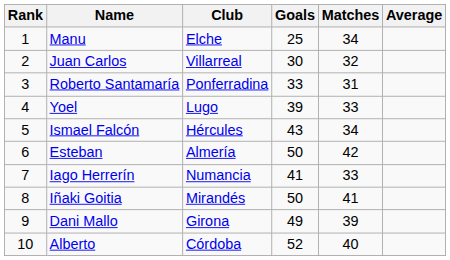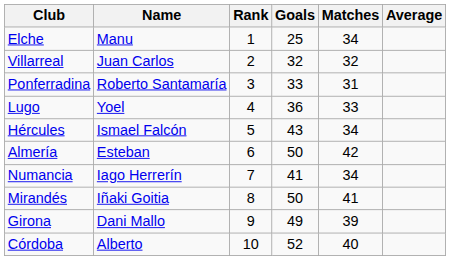 <table class="wikitable" style="text-align:center">
 <tr>
+<th>Club</th>
+<th>Name</th>
 <th>Rank</th>
-<th>Name</th>
-<th>Club</th>
 <th>Goals</th>
 <th>Matches</th>
 <th>Average</th>
 </tr>
 <tr>
+<td align="left"><a href='#'>Elche</a></td>
+<td align="left"> <a href='#'>Manu</a></td>
 <td>1</td>
-<td align="left"> <a href='#'>Manu</a></td>
-<td align="left"><a href='#'>Elche</a></td>
 <td>25</td>
 <td>34</td>
 <td></td>
 </tr>
 <tr>
+<td align="left"><a href='#'>Villarreal</a></td>
+<td align="left"> <a href='#'>Juan Carlos</a></td>
 <td>2</td>
-<td align="left"> <a href='#'>Juan Carlos</a></td>
-<td align="left"><a href='#'>Villarreal</a></td>
-<td>30</td>
+<td>32</td>
 <td>32</td>
 <td></td>
 </tr>
 <tr>
+<td align="left"><a href='#'>Ponferradina</a></td>
+<td align="left"> <a href='#'>Roberto Santamaría</a></td>
 <td>3</td>
-<td align="left"> <a href='#'>Roberto Santamaría</a></td>
-<td align="left"><a href='#'>Ponferradina</a></td>
 <td>33</td>
 <td>31</td>
 <td></td>
 </tr>
 <tr>
+<td align="left"><a href='#'>Lugo</a></td>
+<td align="left"> <a href='#'>Yoel</a></td>
 <td>4</td>
-<td align="left"> <a href='#'>Yoel</a></td>
-<td align="left"><a href='#'>Lugo</a></td>
-<td>39</td>
+<td>36</td>
 <td>33</td>
 <td></td>
 </tr>
 <tr>
+<td align="left"><a href='#'>Hércules</a></td>
+<td align="left"> <a href='#'>Ismael Falcón</a></td>
 <td>5</td>
-<td align="left"> <a href='#'>Ismael Falcón</a></td>
-<td align="left"><a href='#'>Hércules</a></td>
 <td>43</td>
 <td>34</td>
 <td></td>
 </tr>
 <tr>
+<td align="left"><a href='#'>Almería</a></td>
+<td align="left"> <a href='#'>Esteban</a></td>
 <td>6</td>
-<td align="left"> <a href='#'>Esteban</a></td>
-<td align="left"><a href='#'>Almería</a></td>
 <td>50</td>
 <td>42</td>
 <td></td>
 </tr>
 <tr>
+<td align="left"><a href='#'>Numancia</a></td>
+<td align="left"> <a href='#'>Iago Herrerín</a></td>
 <td>7</td>
-<td align="left"> <a href='#'>Iago Herrerín</a></td>
-<td align="left"><a href='#'>Numancia</a></td>
 <td>41</td>
-<td>33</td>
+<td>34</td>
 <td></td>
 </tr>
 <tr>
+<td align="left"><a href='#'>Mirandés</a></td>
+<td align="left"> <a href='#'>Iñaki Goitia</a></td>
 <td>8</td>
-<td align="left"> <a href='#'>Iñaki Goitia</a></td>
-<td align="left"><a href='#'>Mirandés</a></td>
 <td>50</td>
 <td>41</td>
 <td></td>
 </tr>
 <tr>
+<td align="left"><a href='#'>Girona</a></td>
+<td align="left"> <a href='#'>Dani Mallo</a></td>
 <td>9</td>
-<td align="left"> <a href='#'>Dani Mallo</a></td>
-<td align="left"><a href='#'>Girona</a></td>
 <td>49</td>
 <td>39</td>
 <td></td>
 </tr>
 <tr>
+<td align="left"><a href='#'>Córdoba</a></td>
+<td align="left"> <a href='#'>Alberto</a></td>
 <td>10</td>
-<td align="left"> <a href='#'>Alberto</a></td>
-<td align="left"><a href='#'>Córdoba</a></td>
 <td>52</td>
 <td>40</td>
 <td></td>
 </tr>
 </table>
